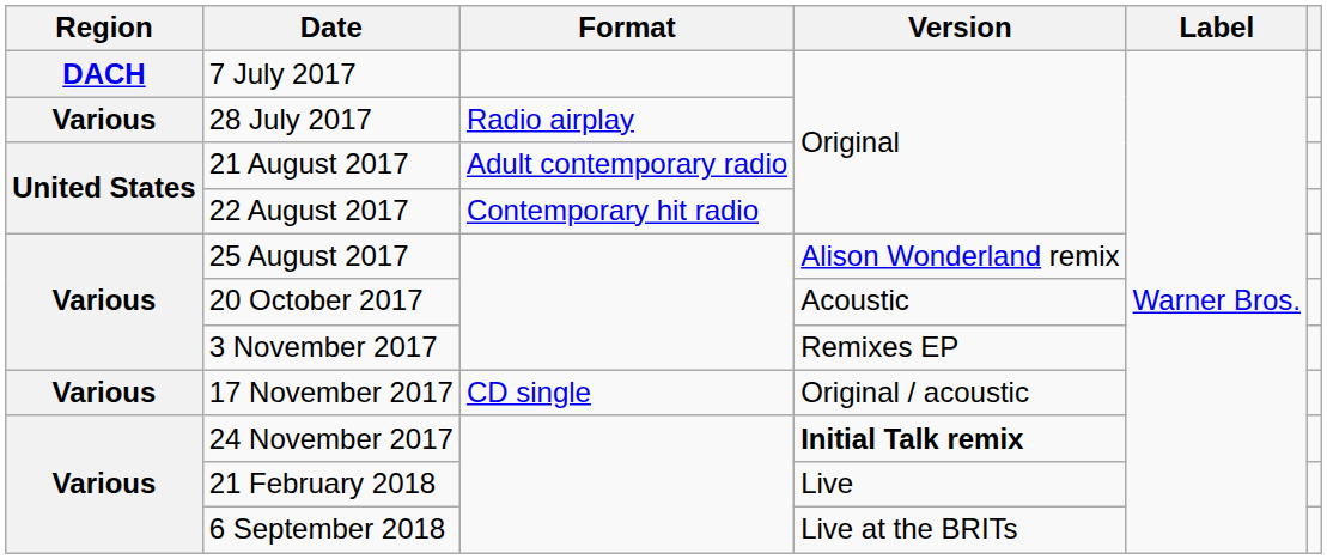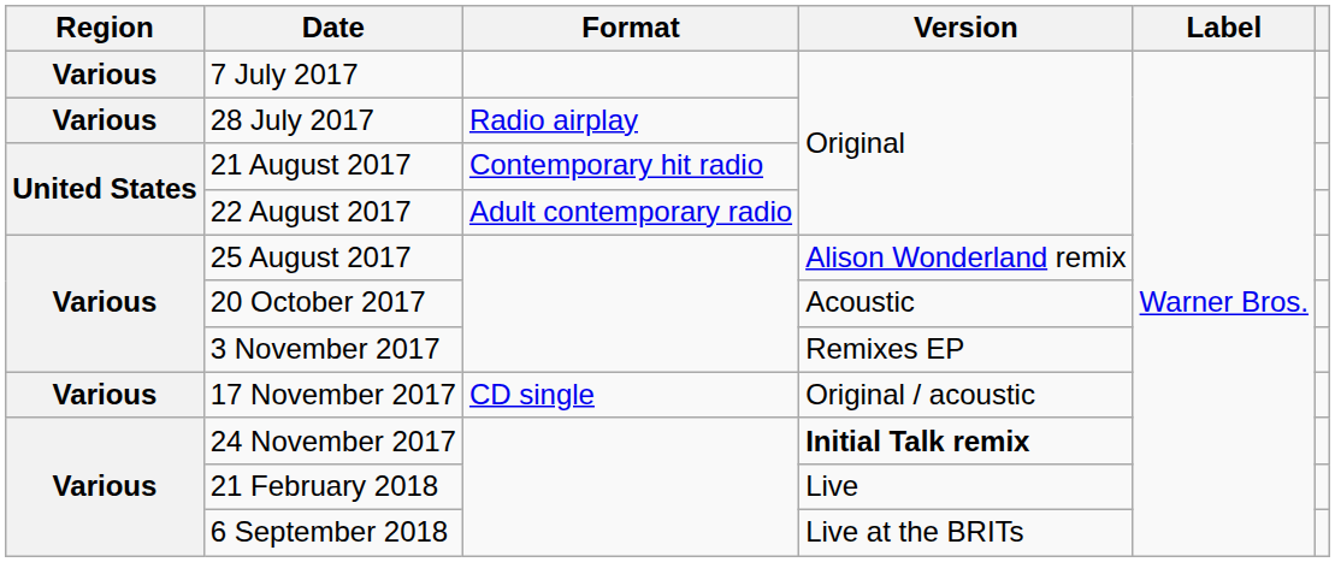 <table class="wikitable plainrowheaders">
 <tr>
 <th scope="col">Region</th>
 <th scope="col">Date</th>
 <th scope="col">Format</th>
 <th scope="col">Version</th>
 <th scope="col">Label</th>
 <th scope="col"></th>
 </tr>
 <tr>
-<th scope="row"><a href='#'>DACH</a></th>
+<th scope="row">Various</th>
 <td>7 July 2017</td>
 <td></td>
 <td rowspan="4">Original</td>
 <td rowspan="11"><a href='#'>Warner Bros.</a></td>
 <td style="text-align:center;"></td>
 </tr>
 <tr>
 <th scope="row">Various</th>
 <td>28 July 2017</td>
 <td><a href='#'>Radio airplay</a></td>
 <td style="text-align:center;"></td>
 </tr>
 <tr>
 <th scope="row" rowspan="2">United States</th>
 <td>21 August 2017</td>
-<td><a href='#'>Adult contemporary radio</a></td>
+<td><a href='#'>Contemporary hit radio</a></td>
 <td style="text-align:center;"></td>
 </tr>
 <tr>
 <td>22 August 2017</td>
-<td><a href='#'>Contemporary hit radio</a></td>
+<td><a href='#'>Adult contemporary radio</a></td>
 <td style="text-align:center;"></td>
 </tr>
 <tr>
 <th scope="row" rowspan="3">Various</th>
 <td>25 August 2017</td>
 <td rowspan="3"></td>
 <td><a href='#'>Alison Wonderland</a> remix</td>
 <td style="text-align:center;"></td>
 </tr>
 <tr>
 <td>20 October 2017</td>
 <td>Acoustic</td>
 <td style="text-align:center;"></td>
 </tr>
 <tr>
 <td>3 November 2017</td>
 <td>Remixes EP</td>
 <td style="text-align:center;"></td>
 </tr>
 <tr>
 <th scope="row">Various</th>
 <td>17 November 2017</td>
 <td><a href='#'>CD single</a></td>
 <td>Original / acoustic</td>
 <td style="text-align:center;"></td>
 </tr>
 <tr>
 <th scope="row" rowspan="3">Various</th>
 <td>24 November 2017</td>
 <td rowspan="3"></td>
 <td><strong>Initial Talk remix</strong></td>
 <td style="text-align:center;"></td>
 </tr>
 <tr>
 <td>21 February 2018</td>
 <td>Live</td>
 <td style="text-align:center;"></td>
 </tr>
 <tr>
 <td>6 September 2018</td>
 <td>Live at the BRITs</td>
 <td style="text-align:center;"></td>
 </tr>
 </table>
